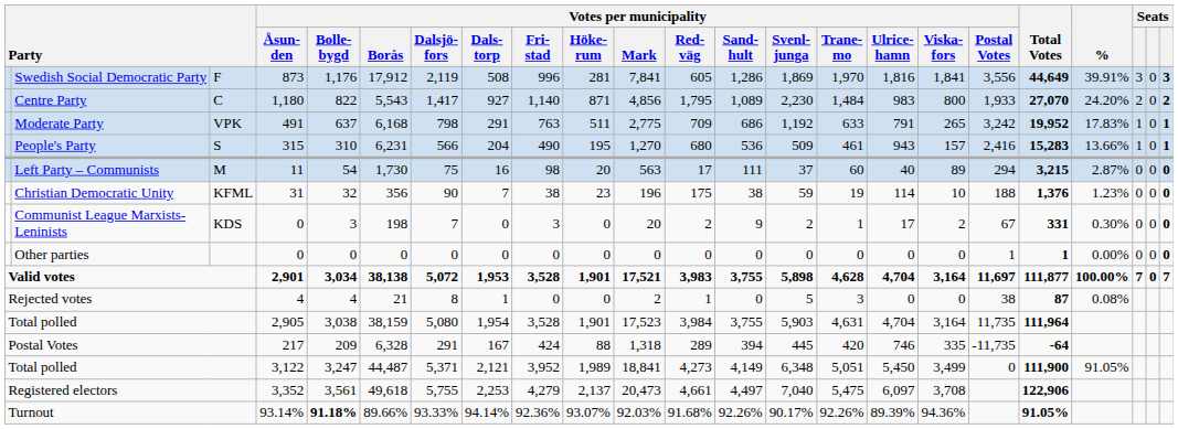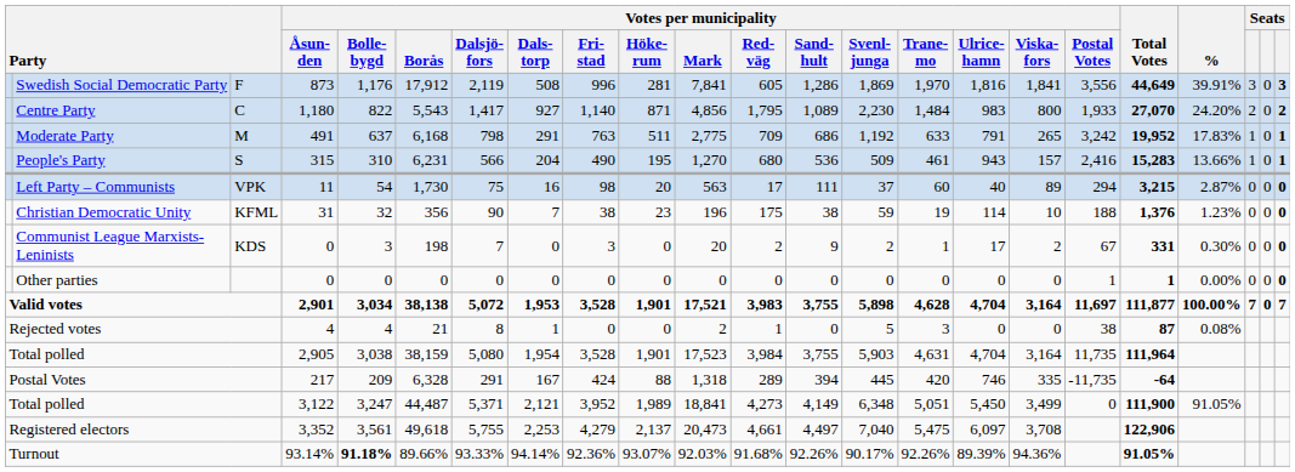 <table class="wikitable" border="1" style="text-align:right;">
 <tr>
 <th style="text-align:left;" valign=bottom rowspan=2 colspan=3>Party</th>
 <th colspan=15>Votes per municipality</th>
 <th align=center valign=bottom rowspan=2 width="50">Total Votes</th>
 <th align=center valign=bottom rowspan=2 width="50">%</th>
 <th colspan=3>Seats</th>
 </tr>
 <tr>
 <th align=center valign=bottom width="50"><a href='#'>Åsun- den</a></th>
 <th align=center valign=bottom width="50"><a href='#'>Bolle- bygd</a></th>
 <th align=center valign=bottom width="50"><a href='#'>Borås</a></th>
 <th align=center valign=bottom width="50"><a href='#'>Dalsjö- fors</a></th>
 <th align=center valign=bottom width="50"><a href='#'>Dals- torp</a></th>
 <th align=center valign=bottom width="50"><a href='#'>Fri- stad</a></th>
 <th align=center valign=bottom width="50"><a href='#'>Höke- rum</a></th>
 <th align=center valign=bottom width="50"><a href='#'>Mark</a></th>
 <th align=center valign=bottom width="50"><a href='#'>Red- väg</a></th>
 <th align=center valign=bottom width="50"><a href='#'>Sand- hult</a></th>
 <th align=center valign=bottom width="50"><a href='#'>Svenl- junga</a></th>
 <th align=center valign=bottom width="50"><a href='#'>Trane- mo</a></th>
 <th align=center valign=bottom width="50"><a href='#'>Ulrice- hamn</a></th>
 <th align=center valign=bottom width="50"><a href='#'>Viska- fors</a></th>
 <th align=center valign=bottom width="50"><a href='#'>Postal Votes</a></th>
 <th align=center valign=bottom width="20"><small></small></th>
 <th align=center valign=bottom width="20"><small><a href='#'></a></small></th>
 <th align=center valign=bottom width="20"><small></small></th>
 </tr>
 <tr style="background:#CEE0F2;">
 <td></td>
 <td align=left style="white-space: nowrap;"><a href='#'>Swedish Social Democratic Party</a></td>
 <td align=left>F</td>
 <td>873</td>
 <td>1,176</td>
 <td>17,912</td>
 <td>2,119</td>
 <td>508</td>
 <td>996</td>
 <td>281</td>
 <td>7,841</td>
 <td>605</td>
 <td>1,286</td>
 <td>1,869</td>
 <td>1,970</td>
 <td>1,816</td>
 <td>1,841</td>
 <td>3,556</td>
 <td><strong>44,649</strong></td>
 <td>39.91%</td>
 <td>3</td>
 <td>0</td>
 <td><strong>3</strong></td>
 </tr>
 <tr style="background:#CEE0F2;">
 <td></td>
 <td align=left><a href='#'>Centre Party</a></td>
 <td align=left>C</td>
 <td>1,180</td>
 <td>822</td>
 <td>5,543</td>
 <td>1,417</td>
 <td>927</td>
 <td>1,140</td>
 <td>871</td>
 <td>4,856</td>
 <td>1,795</td>
 <td>1,089</td>
 <td>2,230</td>
 <td>1,484</td>
 <td>983</td>
 <td>800</td>
 <td>1,933</td>
 <td><strong>27,070</strong></td>
 <td>24.20%</td>
 <td>2</td>
 <td>0</td>
 <td><strong>2</strong></td>
 </tr>
 <tr style="background:#CEE0F2;">
 <td></td>
 <td align=left><a href='#'>Moderate Party</a></td>
-<td align=left>VPK</td>
+<td align=left>M</td>
 <td>491</td>
 <td>637</td>
 <td>6,168</td>
 <td>798</td>
 <td>291</td>
 <td>763</td>
 <td>511</td>
 <td>2,775</td>
 <td>709</td>
 <td>686</td>
 <td>1,192</td>
 <td>633</td>
 <td>791</td>
 <td>265</td>
 <td>3,242</td>
 <td><strong>19,952</strong></td>
 <td>17.83%</td>
 <td>1</td>
 <td>0</td>
 <td><strong>1</strong></td>
 </tr>
 <tr style="background:#CEE0F2;">
 <td></td>
 <td align=left><a href='#'>People's Party</a></td>
 <td align=left>S</td>
 <td>315</td>
 <td>310</td>
 <td>6,231</td>
 <td>566</td>
 <td>204</td>
 <td>490</td>
 <td>195</td>
 <td>1,270</td>
 <td>680</td>
 <td>536</td>
 <td>509</td>
 <td>461</td>
 <td>943</td>
 <td>157</td>
 <td>2,416</td>
 <td><strong>15,283</strong></td>
 <td>13.66%</td>
 <td>1</td>
 <td>0</td>
 <td><strong>1</strong></td>
 </tr>
 <tr style="background:#CEE0F2; border-top:3px solid darkgray;">
 <td></td>
 <td align=left><a href='#'>Left Party – Communists</a></td>
-<td align=left>M</td>
+<td align=left>VPK</td>
 <td>11</td>
 <td>54</td>
 <td>1,730</td>
 <td>75</td>
 <td>16</td>
 <td>98</td>
 <td>20</td>
 <td>563</td>
 <td>17</td>
 <td>111</td>
 <td>37</td>
 <td>60</td>
 <td>40</td>
 <td>89</td>
 <td>294</td>
 <td><strong>3,215</strong></td>
 <td>2.87%</td>
 <td>0</td>
 <td>0</td>
 <td><strong>0</strong></td>
 </tr>
 <tr>
 <td></td>
 <td align=left><a href='#'>Christian Democratic Unity</a></td>
 <td align=left>KFML</td>
 <td>31</td>
 <td>32</td>
 <td>356</td>
 <td>90</td>
 <td>7</td>
 <td>38</td>
 <td>23</td>
 <td>196</td>
 <td>175</td>
 <td>38</td>
 <td>59</td>
 <td>19</td>
 <td>114</td>
 <td>10</td>
 <td>188</td>
 <td><strong>1,376</strong></td>
 <td>1.23%</td>
 <td>0</td>
 <td>0</td>
 <td><strong>0</strong></td>
 </tr>
 <tr>
 <td></td>
 <td align=left><a href='#'>Communist League Marxists-Leninists</a></td>
 <td align=left>KDS</td>
 <td>0</td>
 <td>3</td>
 <td>198</td>
 <td>7</td>
 <td>0</td>
 <td>3</td>
 <td>0</td>
 <td>20</td>
 <td>2</td>
 <td>9</td>
 <td>2</td>
 <td>1</td>
 <td>17</td>
 <td>2</td>
 <td>67</td>
 <td><strong>331</strong></td>
 <td>0.30%</td>
 <td>0</td>
 <td>0</td>
 <td><strong>0</strong></td>
 </tr>
 <tr>
 <td></td>
 <td align=left>Other parties</td>
 <td></td>
 <td>0</td>
 <td>0</td>
 <td>0</td>
 <td>0</td>
 <td>0</td>
 <td>0</td>
 <td>0</td>
 <td>0</td>
 <td>0</td>
 <td>0</td>
 <td>0</td>
 <td>0</td>
 <td>0</td>
 <td>0</td>
 <td>1</td>
 <td><strong>1</strong></td>
 <td>0.00%</td>
 <td>0</td>
 <td>0</td>
 <td><strong>0</strong></td>
 </tr>
 <tr style="font-weight:bold">
 <td align=left colspan=3>Valid votes</td>
 <td>2,901</td>
 <td>3,034</td>
 <td>38,138</td>
 <td>5,072</td>
 <td>1,953</td>
 <td>3,528</td>
 <td>1,901</td>
 <td>17,521</td>
 <td>3,983</td>
 <td>3,755</td>
 <td>5,898</td>
 <td>4,628</td>
 <td>4,704</td>
 <td>3,164</td>
 <td>11,697</td>
 <td>111,877</td>
 <td>100.00%</td>
 <td>7</td>
 <td>0</td>
 <td>7</td>
 </tr>
 <tr>
 <td align=left colspan=3>Rejected votes</td>
 <td>4</td>
 <td>4</td>
 <td>21</td>
 <td>8</td>
 <td>1</td>
 <td>0</td>
 <td>0</td>
 <td>2</td>
 <td>1</td>
 <td>0</td>
 <td>5</td>
 <td>3</td>
 <td>0</td>
 <td>0</td>
 <td>38</td>
 <td><strong>87</strong></td>
 <td>0.08%</td>
 <td></td>
 <td></td>
 <td></td>
 </tr>
 <tr>
 <td align=left colspan=3>Total polled</td>
 <td>2,905</td>
 <td>3,038</td>
 <td>38,159</td>
 <td>5,080</td>
 <td>1,954</td>
 <td>3,528</td>
 <td>1,901</td>
 <td>17,523</td>
 <td>3,984</td>
 <td>3,755</td>
 <td>5,903</td>
 <td>4,631</td>
 <td>4,704</td>
 <td>3,164</td>
 <td>11,735</td>
 <td><strong>111,964</strong></td>
 <td></td>
 <td></td>
 <td></td>
 <td></td>
 </tr>
 <tr>
 <td align=left colspan=3>Postal Votes</td>
 <td>217</td>
 <td>209</td>
 <td>6,328</td>
 <td>291</td>
 <td>167</td>
 <td>424</td>
 <td>88</td>
 <td>1,318</td>
 <td>289</td>
 <td>394</td>
 <td>445</td>
 <td>420</td>
 <td>746</td>
 <td>335</td>
 <td>-11,735</td>
 <td><strong>-64</strong></td>
 <td></td>
 <td></td>
 <td></td>
 <td></td>
 </tr>
 <tr>
 <td align=left colspan=3>Total polled</td>
 <td>3,122</td>
 <td>3,247</td>
 <td>44,487</td>
 <td>5,371</td>
 <td>2,121</td>
 <td>3,952</td>
 <td>1,989</td>
 <td>18,841</td>
 <td>4,273</td>
 <td>4,149</td>
 <td>6,348</td>
 <td>5,051</td>
 <td>5,450</td>
 <td>3,499</td>
 <td>0</td>
 <td><strong>111,900</strong></td>
 <td>91.05%</td>
 <td></td>
 <td></td>
 <td></td>
 </tr>
 <tr>
 <td align=left colspan=3>Registered electors</td>
 <td>3,352</td>
 <td>3,561</td>
 <td>49,618</td>
 <td>5,755</td>
 <td>2,253</td>
 <td>4,279</td>
 <td>2,137</td>
 <td>20,473</td>
 <td>4,661</td>
 <td>4,497</td>
 <td>7,040</td>
 <td>5,475</td>
 <td>6,097</td>
 <td>3,708</td>
 <td></td>
 <td><strong>122,906</strong></td>
 <td></td>
 <td></td>
 <td></td>
 <td></td>
 </tr>
 <tr>
 <td align=left colspan=3>Turnout</td>
 <td>93.14%</td>
 <td><strong>91.18%</strong></td>
 <td>89.66%</td>
 <td>93.33%</td>
 <td>94.14%</td>
 <td>92.36%</td>
 <td>93.07%</td>
 <td>92.03%</td>
 <td>91.68%</td>
 <td>92.26%</td>
 <td>90.17%</td>
 <td>92.26%</td>
 <td>89.39%</td>
 <td>94.36%</td>
 <td></td>
 <td><strong>91.05%</strong></td>
 <td></td>
 <td></td>
 <td></td>
 <td></td>
 </tr>
 </table>
